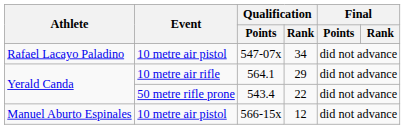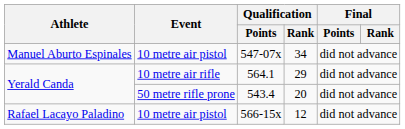 <table class="wikitable" style="font-size:90%">
 <tr>
 <th rowspan="2">Athlete</th>
 <th rowspan="2">Event</th>
 <th colspan=2>Qualification</th>
 <th colspan=2>Final</th>
 </tr>
 <tr style="font-size:95%">
 <th>Points</th>
 <th>Rank</th>
 <th>Points</th>
 <th>Rank</th>
 </tr>
 <tr align=center>
-<td align=left><a href='#'>Rafael Lacayo Paladino</a></td>
+<td align=left><a href='#'>Manuel Aburto Espinales</a></td>
 <td align=left><a href='#'>10 metre air pistol</a></td>
 <td>547-07x</td>
 <td>34</td>
 <td colspan=2>did not advance</td>
 </tr>
 <tr align=center>
 <td align=left rowspan=2><a href='#'>Yerald Canda</a></td>
 <td align=left><a href='#'>10 metre air rifle</a></td>
 <td>564.1</td>
 <td>29</td>
 <td colspan=2>did not advance</td>
 </tr>
 <tr align=center>
 <td align=left><a href='#'>50 metre rifle prone</a></td>
 <td>543.4</td>
-<td>22</td>
+<td>20</td>
 <td colspan=2>did not advance</td>
 </tr>
 <tr align=center>
-<td align=left><a href='#'>Manuel Aburto Espinales</a></td>
+<td align=left><a href='#'>Rafael Lacayo Paladino</a></td>
 <td align=left><a href='#'>10 metre air pistol</a></td>
 <td>566-15x</td>
 <td>12</td>
 <td colspan=2>did not advance</td>
 </tr>
 </table>
